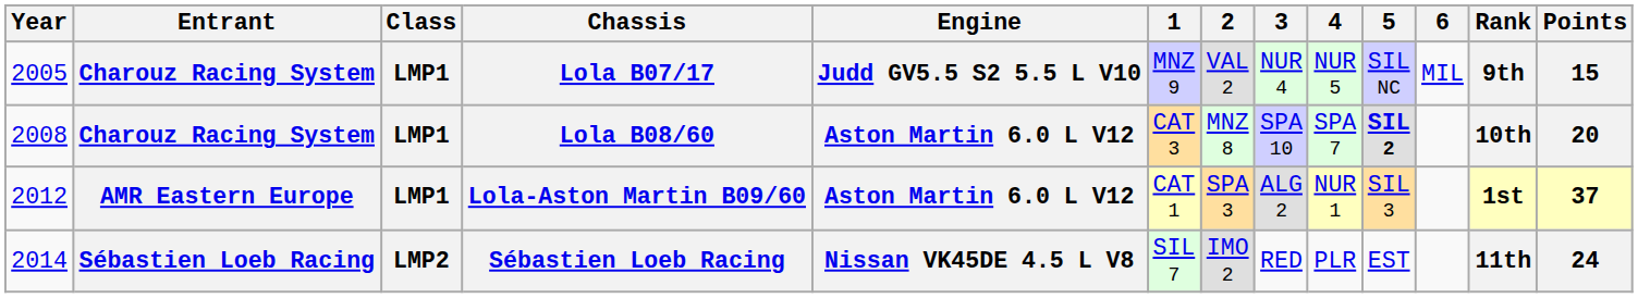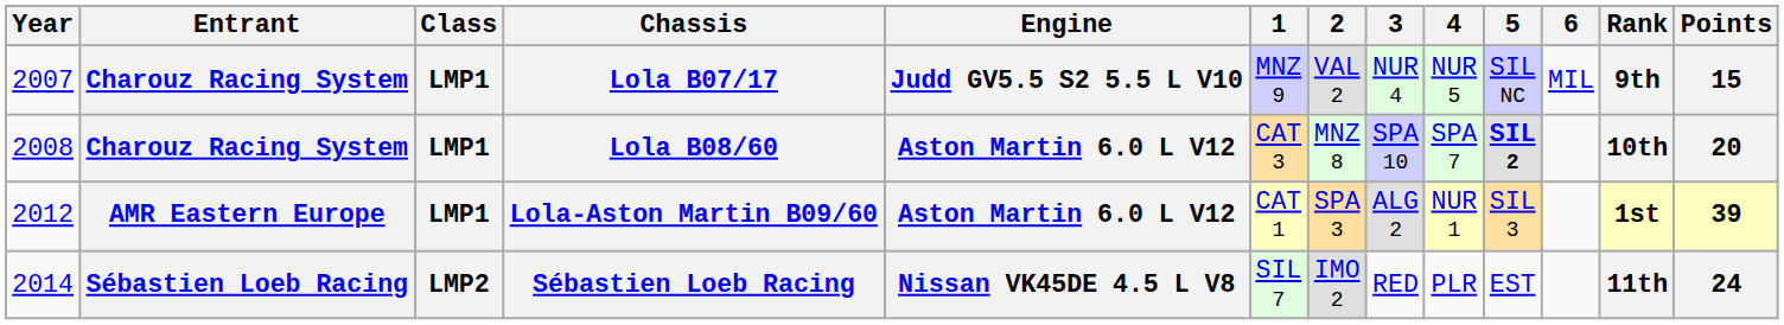 <table class="wikitable" style="text-align:center; font-size:85%">
 <tr>
 <th>Year</th>
 <th>Entrant</th>
 <th>Class</th>
 <th>Chassis</th>
 <th>Engine</th>
 <th>1</th>
 <th>2</th>
 <th>3</th>
 <th>4</th>
 <th>5</th>
 <th>6</th>
 <th>Rank</th>
 <th>Points</th>
 </tr>
 <tr>
-<td><a href='#'>2005</a></td>
+<td><a href='#'>2007</a></td>
 <th nowrap><a href='#'>Charouz Racing System</a></th>
 <th>LMP1</th>
 <th nowrap><a href='#'>Lola B07/17</a></th>
 <th nowrap><a href='#'>Judd</a> GV5.5 S2 5.5 L V10</th>
 <td style="background:#CFCFFF;"><a href='#'>MNZ</a><br><small>9</small></td>
 <td style="background:#DFDFDF;"><a href='#'>VAL</a><br><small>2</small></td>
 <td style="background:#DFFFDF;"><a href='#'>NUR</a><br><small>4</small></td>
 <td style="background:#DFFFDF;"><a href='#'>NUR</a><br><small>5</small></td>
 <td style="background:#CFCFFF;"><a href='#'>SIL</a><br><small>NC</small></td>
 <td><a href='#'>MIL</a></td>
 <th>9th</th>
 <th>15</th>
 </tr>
 <tr>
 <td><a href='#'>2008</a></td>
 <th nowrap><a href='#'>Charouz Racing System</a></th>
 <th>LMP1</th>
 <th nowrap><a href='#'>Lola B08/60</a></th>
 <th nowrap><a href='#'>Aston Martin</a> 6.0 L V12</th>
 <td style="background:#FFDF9F;"><a href='#'>CAT</a><br><small>3</small></td>
 <td style="background:#DFFFDF;"><a href='#'>MNZ</a><br><small>8</small></td>
 <td style="background:#CFCFFF;"><a href='#'>SPA</a><br><small>10</small></td>
 <td style="background:#DFFFDF;"><a href='#'>SPA</a><br><small>7</small></td>
 <td style="background:#DFDFDF;"><strong><a href='#'>SIL</a><br><small>2</small></strong></td>
 <td></td>
 <th>10th</th>
 <th>20</th>
 </tr>
 <tr>
 <td><a href='#'>2012</a></td>
 <th nowrap><a href='#'>AMR Eastern Europe</a></th>
 <th>LMP1</th>
 <th nowrap><a href='#'>Lola-Aston Martin B09/60</a></th>
 <th nowrap><a href='#'>Aston Martin</a> 6.0 L V12</th>
 <td style="background:#FFFFBF;"><a href='#'>CAT</a><br><small>1</small></td>
 <td style="background:#FFDF9F;"><a href='#'>SPA</a><br><small>3</small></td>
 <td style="background:#DFDFDF;"><a href='#'>ALG</a><br><small>2</small></td>
 <td style="background:#FFFFBF;"><a href='#'>NUR</a><br><small>1</small></td>
 <td style="background:#FFDF9F;"><a href='#'>SIL</a><br><small>3</small></td>
 <td></td>
 <th style="background:#FFFFBF;">1st</th>
-<th style="background:#FFFFBF;">37</th>
+<th style="background:#FFFFBF;">39</th>
 </tr>
 <tr>
 <td><a href='#'>2014</a></td>
 <th nowrap><a href='#'>Sébastien Loeb Racing</a></th>
 <th>LMP2</th>
 <th nowrap><a href='#'>Sébastien Loeb Racing</a></th>
 <th nowrap><a href='#'>Nissan</a> VK45DE 4.5 L V8</th>
 <td style="background:#DFFFDF;"><a href='#'>SIL</a><br><small>7</small></td>
 <td style="background:#DFDFDF;"><a href='#'>IMO</a><br><small>2</small></td>
 <td><a href='#'>RED</a></td>
 <td><a href='#'>PLR</a></td>
 <td><a href='#'>EST</a></td>
 <td></td>
 <th>11th</th>
 <th>24</th>
 </tr>
 </table>
